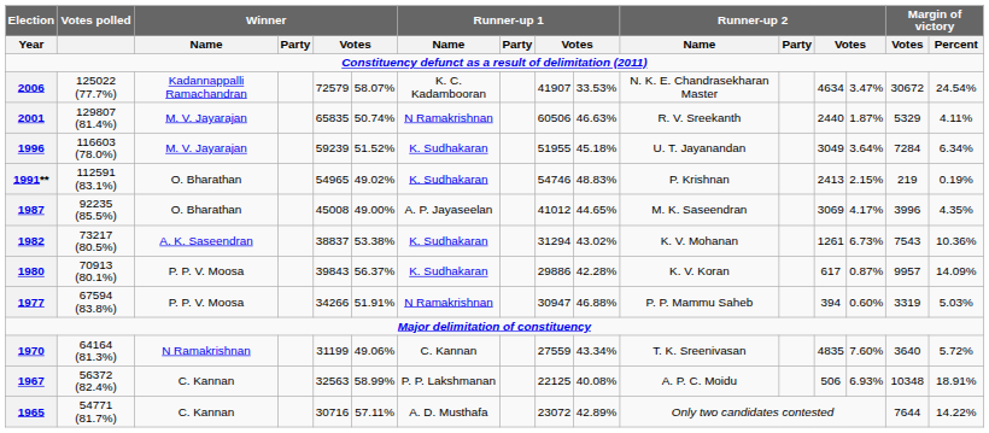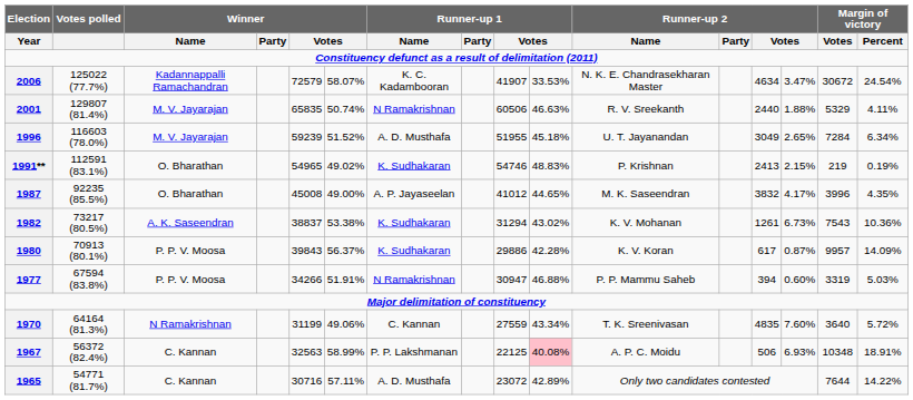 <table class="wikitable sortable" style="text-align:center;font-size:95%;line-height:16px">
 <tr>
 <th style="background-color:#666666; color:white">Election</th>
 <th style="background-color:#666666; color:white">Votes polled</th>
 <th style="background-color:#666666; color:white" colspan=4>Winner</th>
 <th style="background-color:#666666; color:white" colspan=4>Runner-up 1</th>
 <th style="background-color:#666666; color:white" colspan=4>Runner-up 2</th>
 <th style="background-color:#666666; color:white" colspan="2">Margin of victory</th>
 </tr>
 <tr>
 <th>Year</th>
 <th></th>
 <th>Name</th>
 <th>Party</th>
 <th colspan="2">Votes</th>
 <th>Name</th>
 <th>Party</th>
 <th colspan="2">Votes</th>
 <th>Name</th>
 <th>Party</th>
 <th colspan="2">Votes</th>
 <th>Votes</th>
 <th>Percent</th>
 </tr>
 <tr>
 <td colspan =17><a href='#'><strong><em>Constituency defunct as a result of delimitation (2011)</em></strong></a></td>
 </tr>
 <tr>
 <th><a href='#'>2006</a></th>
 <td>125022 (77.7%)</td>
 <td><a href='#'>Kadannappalli Ramachandran</a></td>
 <td></td>
 <td>72579</td>
 <td>58.07%</td>
 <td>K. C. Kadambooran</td>
 <td></td>
 <td>41907</td>
 <td>33.53%</td>
 <td>N. K. E. Chandrasekharan Master</td>
 <td></td>
 <td>4634</td>
 <td>3.47%</td>
 <td>30672</td>
 <td>24.54%</td>
 </tr>
 <tr>
 <th><a href='#'>2001</a></th>
 <td>129807 (81.4%)</td>
 <td><a href='#'>M. V. Jayarajan</a></td>
 <td></td>
 <td>65835</td>
 <td>50.74%</td>
 <td><a href='#'>N Ramakrishnan</a></td>
 <td></td>
 <td>60506</td>
 <td>46.63%</td>
 <td>R. V. Sreekanth</td>
 <td></td>
 <td>2440</td>
-<td>1.87%</td>
+<td>1.88%</td>
 <td>5329</td>
 <td>4.11%</td>
 </tr>
 <tr>
 <th><a href='#'>1996</a></th>
 <td>116603 (78.0%)</td>
 <td><a href='#'>M. V. Jayarajan</a></td>
 <td></td>
 <td>59239</td>
 <td>51.52%</td>
-<td><a href='#'>K. Sudhakaran</a></td>
+<td>A. D. Musthafa</td>
 <td></td>
 <td>51955</td>
 <td>45.18%</td>
 <td>U. T. Jayanandan</td>
 <td></td>
 <td>3049</td>
-<td>3.64%</td>
+<td>2.65%</td>
 <td>7284</td>
 <td>6.34%</td>
 </tr>
 <tr>
 <th><a href='#'>1991</a>**</th>
 <td>112591 (83.1%)</td>
 <td>O. Bharathan</td>
 <td></td>
 <td>54965</td>
 <td>49.02%</td>
 <td><a href='#'>K. Sudhakaran</a></td>
 <td></td>
 <td>54746</td>
 <td>48.83%</td>
 <td>P. Krishnan</td>
 <td></td>
 <td>2413</td>
 <td>2.15%</td>
 <td>219</td>
 <td>0.19%</td>
 </tr>
 <tr>
 <th><a href='#'>1987</a></th>
 <td>92235 (85.5%)</td>
 <td>O. Bharathan</td>
 <td></td>
 <td>45008</td>
 <td>49.00%</td>
 <td>A. P. Jayaseelan</td>
 <td></td>
 <td>41012</td>
 <td>44.65%</td>
 <td>M. K. Saseendran</td>
 <td></td>
-<td>3069</td>
+<td>3832</td>
 <td>4.17%</td>
 <td>3996</td>
 <td>4.35%</td>
 </tr>
 <tr>
 <th><a href='#'>1982</a></th>
 <td>73217 (80.5%)</td>
 <td><a href='#'>A. K. Saseendran</a></td>
 <td></td>
 <td>38837</td>
 <td>53.38%</td>
 <td><a href='#'>K. Sudhakaran</a></td>
 <td></td>
 <td>31294</td>
 <td>43.02%</td>
 <td>K. V. Mohanan</td>
 <td></td>
 <td>1261</td>
 <td>6.73%</td>
 <td>7543</td>
 <td>10.36%</td>
 </tr>
 <tr>
 <th><a href='#'>1980</a></th>
 <td>70913 (80.1%)</td>
 <td>P. P. V. Moosa</td>
 <td></td>
 <td>39843</td>
 <td>56.37%</td>
 <td><a href='#'>K. Sudhakaran</a></td>
 <td></td>
 <td>29886</td>
 <td>42.28%</td>
 <td>K. V. Koran</td>
 <td></td>
 <td>617</td>
 <td>0.87%</td>
 <td>9957</td>
 <td>14.09%</td>
 </tr>
 <tr>
 <th><a href='#'>1977</a></th>
 <td>67594 (83.8%)</td>
 <td>P. P. V. Moosa</td>
 <td></td>
 <td>34266</td>
 <td>51.91%</td>
 <td><a href='#'>N Ramakrishnan</a></td>
 <td></td>
 <td>30947</td>
 <td>46.88%</td>
 <td>P. P. Mammu Saheb</td>
 <td></td>
 <td>394</td>
 <td>0.60%</td>
 <td>3319</td>
 <td>5.03%</td>
 </tr>
 <tr>
 <td colspan =17><a href='#'><strong><em>Major delimitation of constituency</em></strong></a></td>
 </tr>
 <tr>
 <th><a href='#'>1970</a></th>
 <td>64164 (81.3%)</td>
 <td><a href='#'>N Ramakrishnan</a></td>
 <td></td>
 <td>31199</td>
 <td>49.06%</td>
 <td>C. Kannan</td>
 <td></td>
 <td>27559</td>
 <td>43.34%</td>
 <td>T. K. Sreenivasan</td>
 <td></td>
 <td>4835</td>
 <td>7.60%</td>
 <td>3640</td>
 <td>5.72%</td>
 </tr>
 <tr>
 <th><a href='#'>1967</a></th>
 <td>56372 (82.4%)</td>
 <td>C. Kannan</td>
 <td></td>
 <td>32563</td>
 <td>58.99%</td>
 <td>P. P. Lakshmanan</td>
 <td></td>
 <td>22125</td>
-<td>40.08%</td>
+<td style="background: pink;">40.08%</td>
 <td>A. P. C. Moidu</td>
 <td></td>
 <td>506</td>
 <td>6.93%</td>
 <td>10348</td>
 <td>18.91%</td>
 </tr>
 <tr>
 <th><a href='#'>1965</a></th>
 <td>54771 (81.7%)</td>
 <td>C. Kannan</td>
 <td></td>
 <td>30716</td>
 <td>57.11%</td>
 <td>A. D. Musthafa</td>
 <td></td>
 <td>23072</td>
 <td>42.89%</td>
 <td colspan=4><em>Only two candidates contested</em></td>
 <td>7644</td>
 <td>14.22%</td>
 </tr>
 </table>
